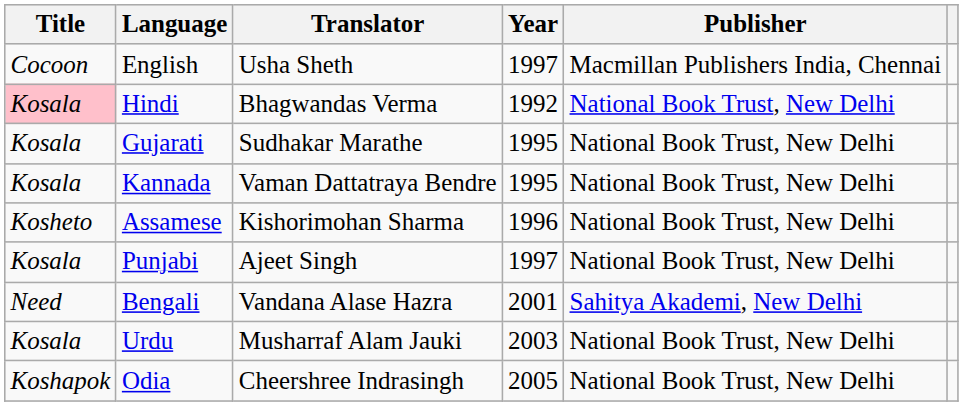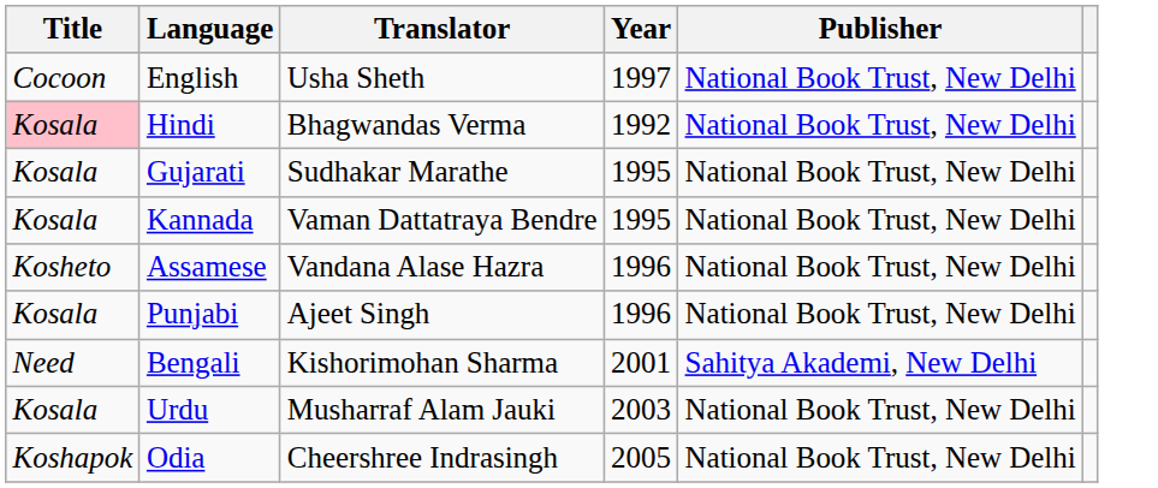 <table class="wikitable">
 <tr>
 <th>Title</th>
 <th>Language</th>
 <th>Translator</th>
 <th>Year</th>
 <th>Publisher</th>
 <th></th>
 </tr>
 <tr>
 <td><em>Cocoon</em></td>
 <td>English</td>
 <td>Usha Sheth</td>
 <td>1997</td>
-<td>Macmillan Publishers India, Chennai</td>
+<td><a href='#'>National Book Trust</a>, <a href='#'>New Delhi</a></td>
 <td></td>
 </tr>
 <tr>
 <td style="background: pink;"><em>Kosala</em></td>
 <td><a href='#'>Hindi</a></td>
 <td>Bhagwandas Verma</td>
 <td>1992</td>
 <td><a href='#'>National Book Trust</a>, <a href='#'>New Delhi</a></td>
 <td></td>
 </tr>
 <tr>
 <td><em>Kosala</em></td>
 <td><a href='#'>Gujarati</a></td>
 <td>Sudhakar Marathe</td>
 <td>1995</td>
 <td>National Book Trust, New Delhi</td>
 <td></td>
 </tr>
 <tr>
 <td><em>Kosala</em></td>
 <td><a href='#'>Kannada</a></td>
 <td>Vaman Dattatraya Bendre</td>
 <td>1995</td>
 <td>National Book Trust, New Delhi</td>
 <td></td>
 </tr>
 <tr>
 <td><em>Kosheto</em></td>
 <td><a href='#'>Assamese</a></td>
-<td>Kishorimohan Sharma</td>
+<td>Vandana Alase Hazra</td>
 <td>1996</td>
 <td>National Book Trust, New Delhi</td>
 <td></td>
 </tr>
 <tr>
 <td><em>Kosala</em></td>
 <td><a href='#'>Punjabi</a></td>
 <td>Ajeet Singh</td>
-<td>1997</td>
+<td>1996</td>
 <td>National Book Trust, New Delhi</td>
 <td></td>
 </tr>
 <tr>
 <td><em>Need</em></td>
 <td><a href='#'>Bengali</a></td>
-<td>Vandana Alase Hazra</td>
+<td>Kishorimohan Sharma</td>
 <td>2001</td>
 <td><a href='#'>Sahitya Akademi</a>, <a href='#'>New Delhi</a></td>
 <td></td>
 </tr>
 <tr>
 <td><em>Kosala</em></td>
 <td><a href='#'>Urdu</a></td>
 <td>Musharraf Alam Jauki</td>
 <td>2003</td>
 <td>National Book Trust, New Delhi</td>
 <td></td>
 </tr>
 <tr>
 <td><em>Koshapok</em></td>
 <td><a href='#'>Odia</a></td>
 <td>Cheershree Indrasingh</td>
 <td>2005</td>
 <td>National Book Trust, New Delhi</td>
 <td></td>
 </tr>
 </table>
